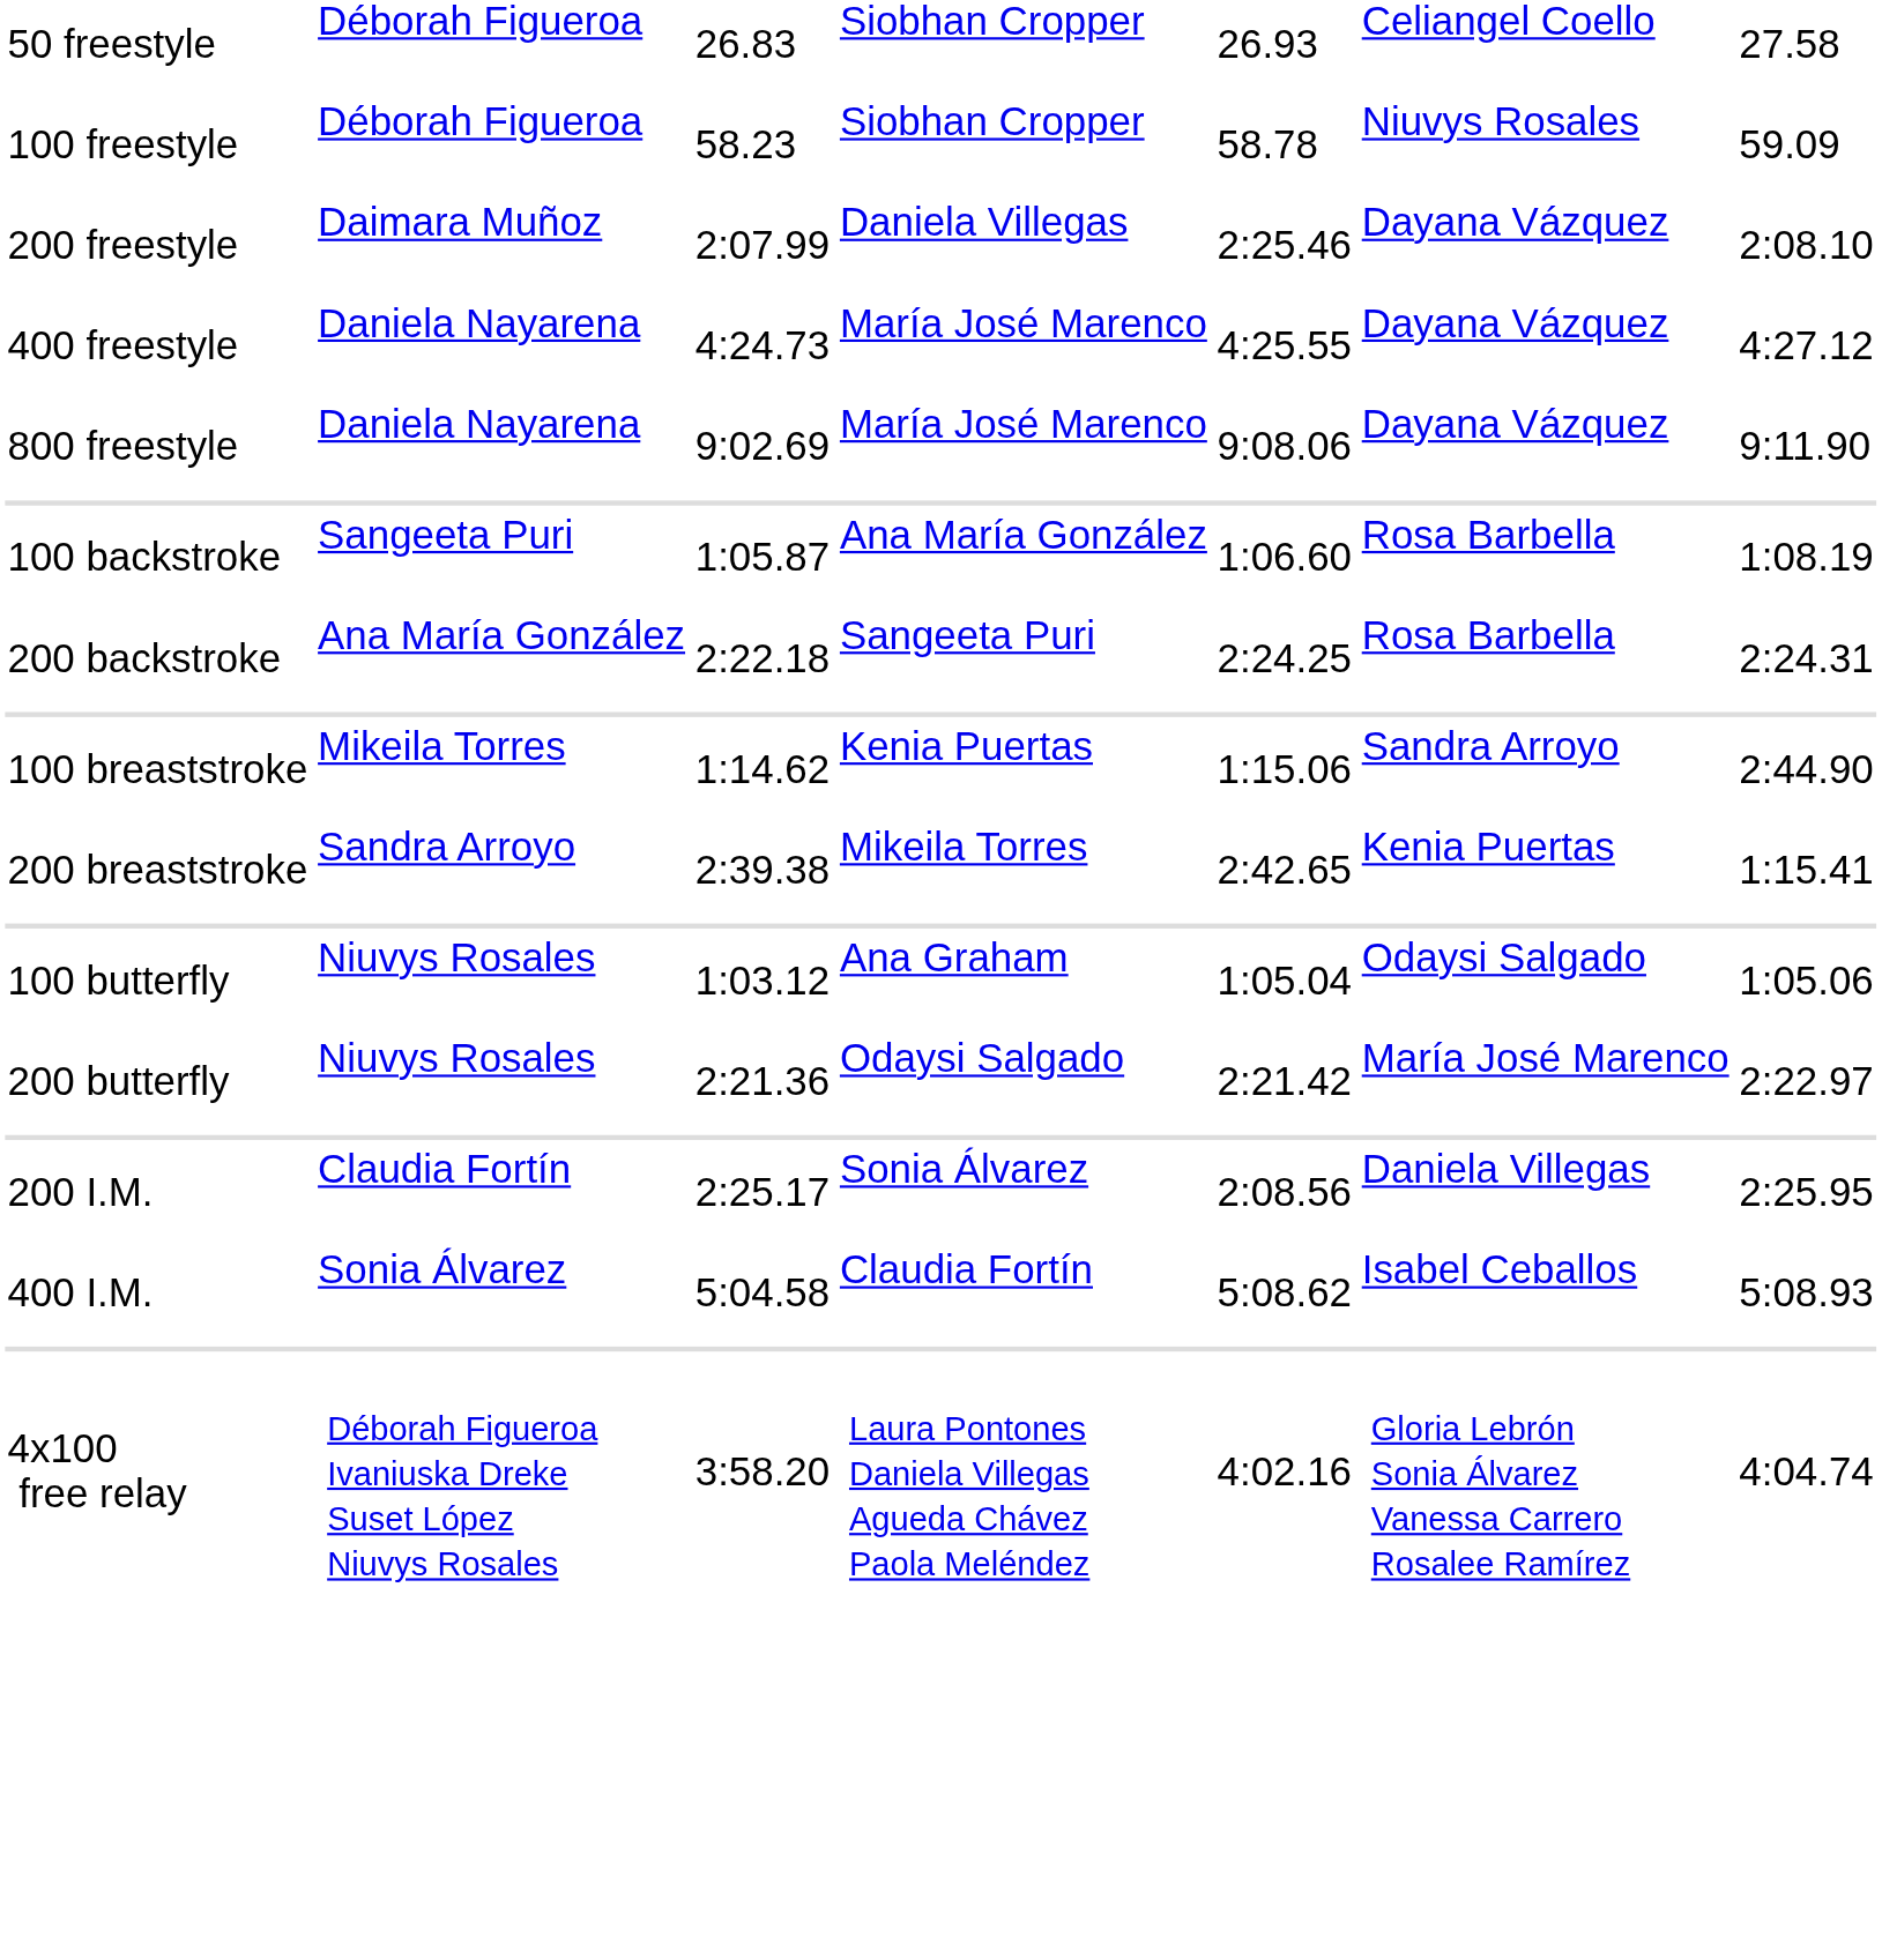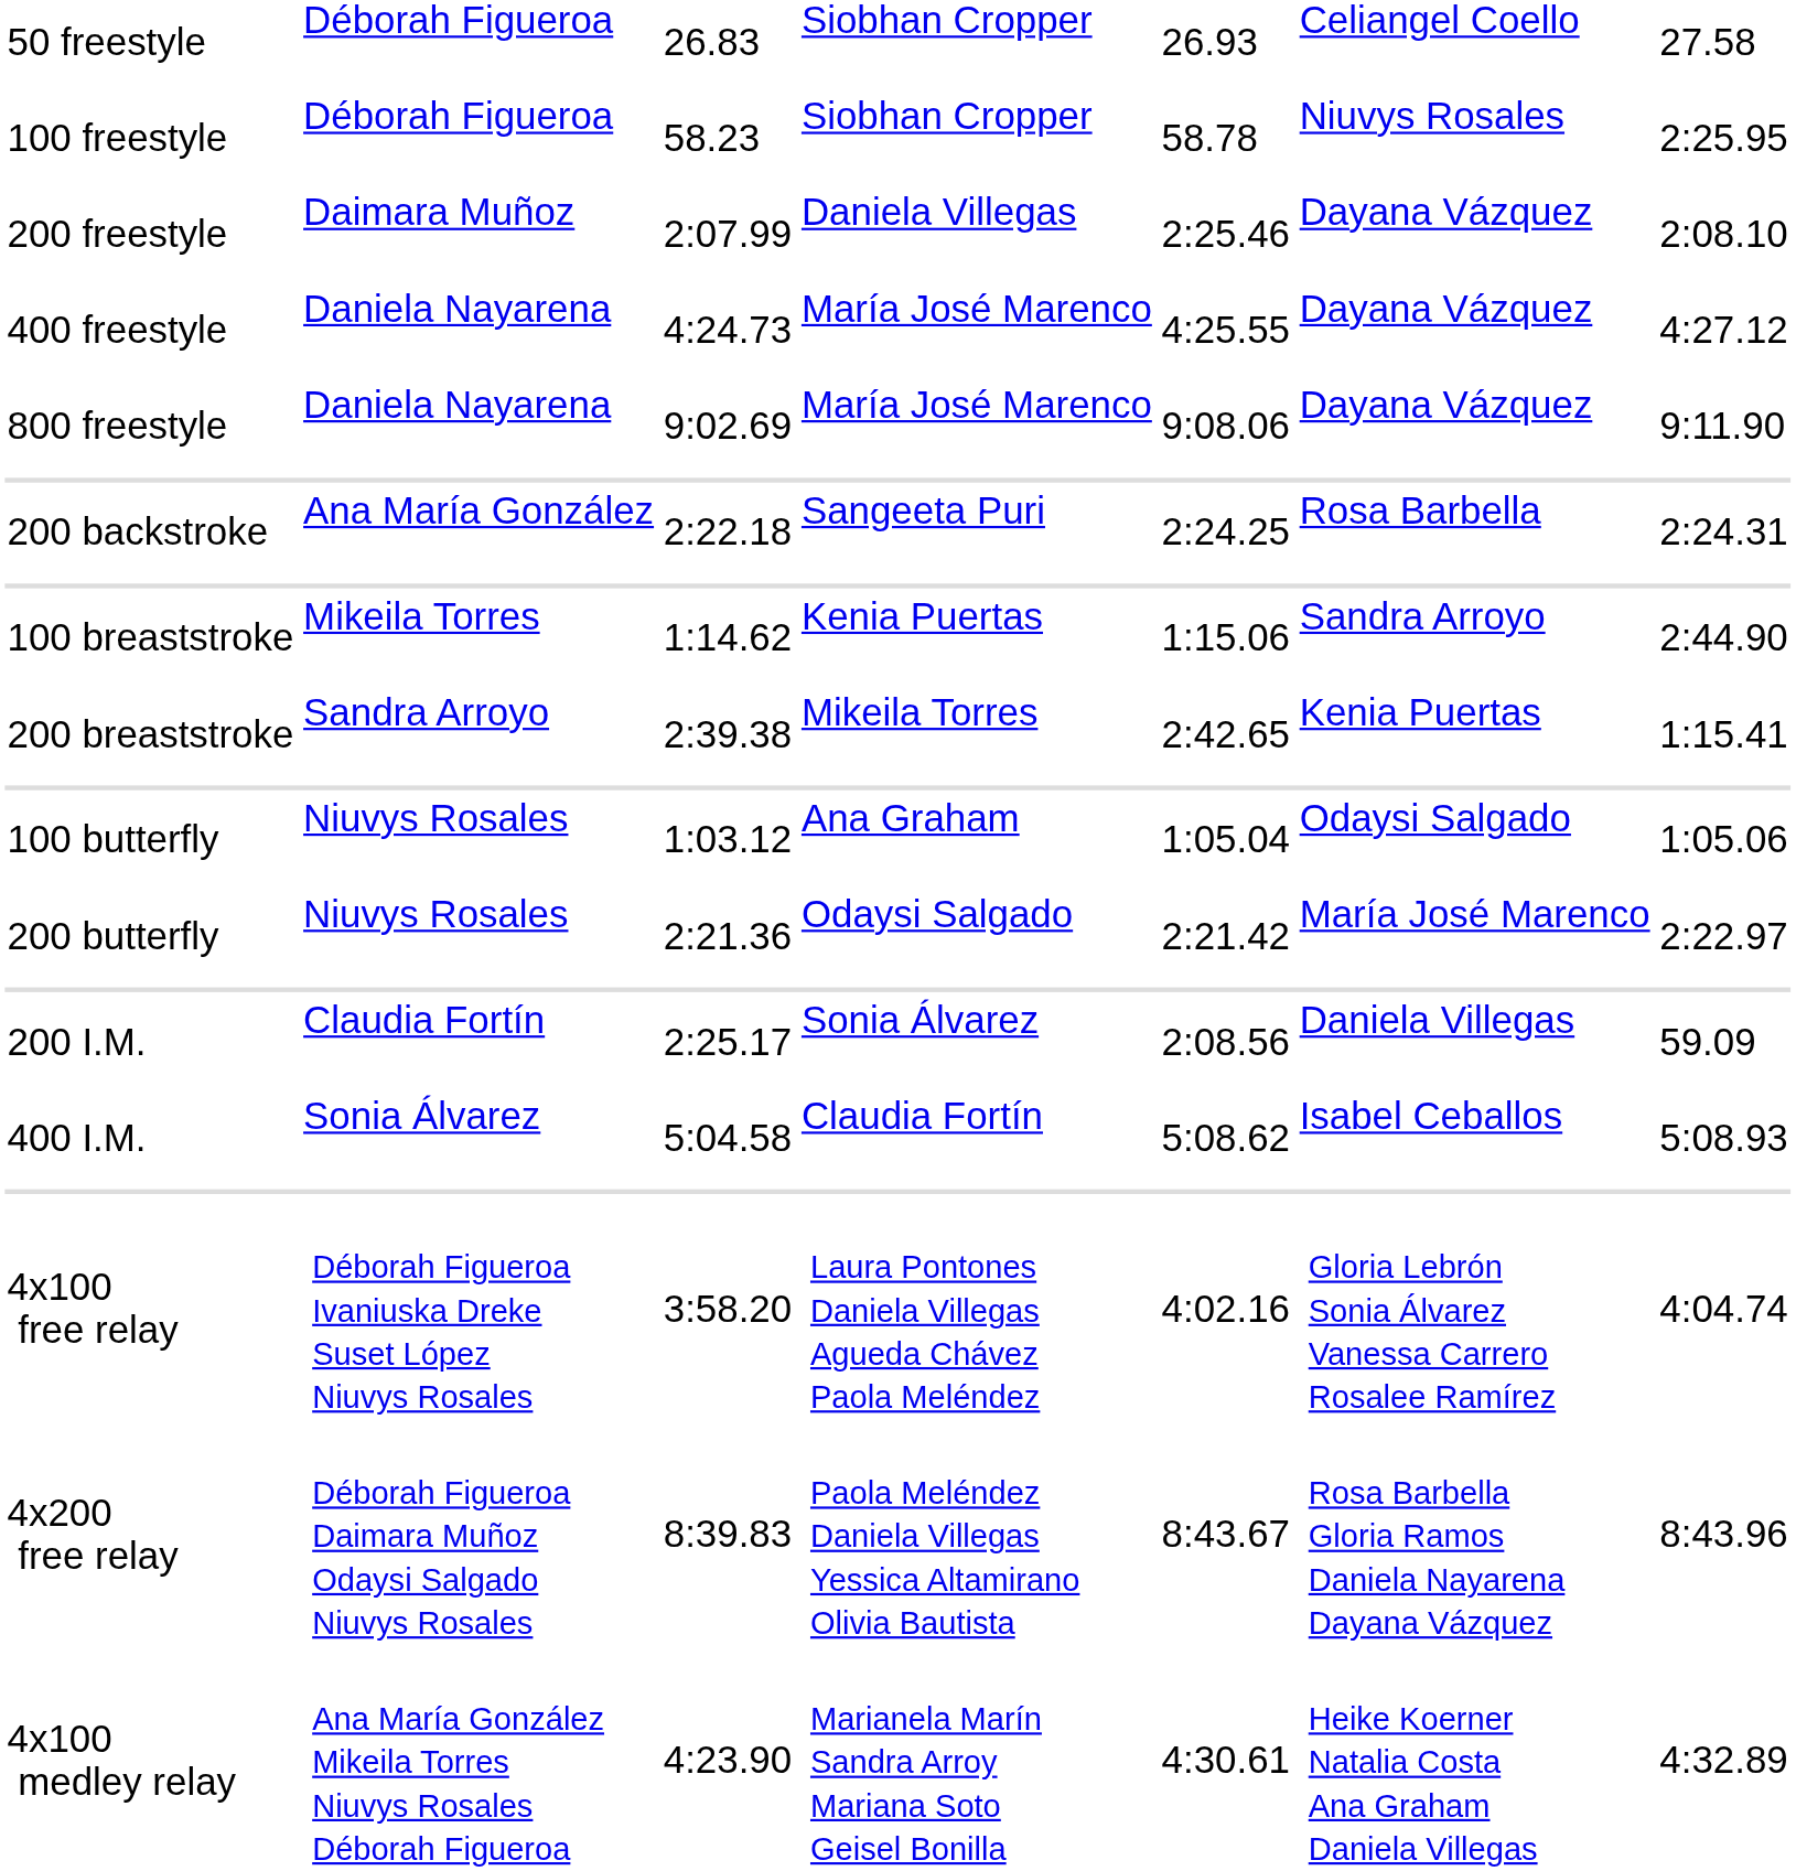 <table>
 <tr>
 <td>50 freestyle</td>
 <td><a href='#'>Déborah Figueroa</a> <small><br>   </small></td>
 <td>26.83</td>
 <td><a href='#'>Siobhan Cropper</a> <small><br>   </small></td>
 <td>26.93</td>
 <td><a href='#'>Celiangel Coello</a> <small><br>   </small></td>
 <td>27.58</td>
 </tr>
 <tr>
 <td>100 freestyle</td>
 <td><a href='#'>Déborah Figueroa</a> <small><br>   </small></td>
 <td>58.23</td>
 <td><a href='#'>Siobhan Cropper</a> <small><br>   </small></td>
 <td>58.78</td>
 <td><a href='#'>Niuvys Rosales</a> <small><br>   </small></td>
-<td>59.09</td>
+<td>2:25.95</td>
 </tr>
 <tr>
 <td>200 freestyle</td>
 <td><a href='#'>Daimara Muñoz</a> <small><br>   </small></td>
 <td>2:07.99</td>
 <td><a href='#'>Daniela Villegas</a> <small><br>   </small></td>
 <td>2:25.46</td>
 <td><a href='#'>Dayana Vázquez</a> <small><br>   </small></td>
 <td>2:08.10</td>
 </tr>
 <tr>
 <td>400 freestyle</td>
 <td><a href='#'>Daniela Nayarena</a> <small><br>   </small></td>
 <td>4:24.73</td>
 <td><a href='#'>María José Marenco</a> <small><br>   </small></td>
 <td>4:25.55</td>
 <td><a href='#'>Dayana Vázquez</a> <small><br>   </small></td>
 <td>4:27.12</td>
 </tr>
 <tr>
 <td>800 freestyle</td>
 <td><a href='#'>Daniela Nayarena</a> <small><br>   </small></td>
 <td>9:02.69</td>
 <td><a href='#'>María José Marenco</a> <small><br>   </small></td>
 <td>9:08.06</td>
 <td><a href='#'>Dayana Vázquez</a> <small><br>   </small></td>
 <td>9:11.90</td>
 </tr>
 <tr bgcolor=#DDDDDD>
 <td colspan=7></td>
-</tr>
-<tr>
-<td>100 backstroke</td>
-<td><a href='#'>Sangeeta Puri</a> <small><br>   </small></td>
-<td>1:05.87</td>
-<td><a href='#'>Ana María González</a> <small><br>   </small></td>
-<td>1:06.60</td>
-<td><a href='#'>Rosa Barbella</a> <small><br>   </small></td>
-<td>1:08.19</td>
 </tr>
 <tr>
 <td>200 backstroke</td>
 <td><a href='#'>Ana María González</a> <small><br>   </small></td>
 <td>2:22.18</td>
 <td><a href='#'>Sangeeta Puri</a> <small><br>   </small></td>
 <td>2:24.25</td>
 <td><a href='#'>Rosa Barbella</a> <small><br>   </small></td>
 <td>2:24.31</td>
 </tr>
 <tr bgcolor=#DDDDDD>
 <td colspan=7></td>
 </tr>
 <tr>
 <td>100 breaststroke</td>
 <td><a href='#'>Mikeila Torres</a> <small><br>   </small></td>
 <td>1:14.62</td>
 <td><a href='#'>Kenia Puertas</a> <small><br>   </small></td>
 <td>1:15.06</td>
 <td><a href='#'>Sandra Arroyo</a> <small><br>   </small></td>
 <td>2:44.90</td>
 </tr>
 <tr>
 <td>200 breaststroke</td>
 <td><a href='#'>Sandra Arroyo</a> <small><br>   </small></td>
 <td>2:39.38</td>
 <td><a href='#'>Mikeila Torres</a> <small><br>   </small></td>
 <td>2:42.65</td>
 <td><a href='#'>Kenia Puertas</a> <small><br>   </small></td>
 <td>1:15.41</td>
 </tr>
 <tr bgcolor=#DDDDDD>
 <td colspan=7></td>
 </tr>
 <tr>
 <td>100 butterfly</td>
 <td><a href='#'>Niuvys Rosales</a> <small><br>   </small></td>
 <td>1:03.12</td>
 <td><a href='#'>Ana Graham</a> <small><br>   </small></td>
 <td>1:05.04</td>
 <td><a href='#'>Odaysi Salgado</a> <small><br>   </small></td>
 <td>1:05.06</td>
 </tr>
 <tr>
 <td>200 butterfly</td>
 <td><a href='#'>Niuvys Rosales</a> <small><br>   </small></td>
 <td>2:21.36</td>
 <td><a href='#'>Odaysi Salgado</a> <small><br>   </small></td>
 <td>2:21.42</td>
 <td><a href='#'>María José Marenco</a> <small><br>   </small></td>
 <td>2:22.97</td>
 </tr>
 <tr bgcolor=#DDDDDD>
 <td colspan=7></td>
 </tr>
 <tr>
 <td>200 I.M.</td>
 <td><a href='#'>Claudia Fortín</a> <small><br>   </small></td>
 <td>2:25.17</td>
 <td><a href='#'>Sonia Álvarez</a> <small><br>   </small></td>
 <td>2:08.56</td>
 <td><a href='#'>Daniela Villegas</a> <small><br>   </small></td>
-<td>2:25.95</td>
+<td>59.09</td>
 </tr>
 <tr>
 <td>400 I.M.</td>
 <td><a href='#'>Sonia Álvarez</a> <small><br>   </small></td>
 <td>5:04.58</td>
 <td><a href='#'>Claudia Fortín</a> <small><br>   </small></td>
 <td>5:08.62</td>
 <td><a href='#'>Isabel Ceballos</a> <small><br>   </small></td>
 <td>5:08.93</td>
 </tr>
 <tr bgcolor=#DDDDDD>
 <td colspan=7></td>
 </tr>
 <tr>
 <td>4x100 <br> free relay</td>
 <td> <small><br>  <a href='#'>Déborah Figueroa</a> <br>  <a href='#'>Ivaniuska Dreke</a> <br>  <a href='#'>Suset López</a> <br>  <a href='#'>Niuvys Rosales</a> </small></td>
 <td>3:58.20</td>
 <td> <small><br>  <a href='#'>Laura Pontones</a> <br>  <a href='#'>Daniela Villegas</a> <br>  <a href='#'>Agueda Chávez</a> <br>  <a href='#'>Paola Meléndez</a> </small></td>
 <td>4:02.16</td>
 <td> <small><br>  <a href='#'>Gloria Lebrón</a> <br>  <a href='#'>Sonia Álvarez</a> <br>  <a href='#'>Vanessa Carrero</a> <br>  <a href='#'>Rosalee Ramírez</a> </small></td>
 <td>4:04.74</td>
 </tr>
 <tr>
+<td>4x200 <br> free relay</td>
+<td> <small><br>  <a href='#'>Déborah Figueroa</a> <br>  <a href='#'>Daimara Muñoz</a> <br>  <a href='#'>Odaysi Salgado</a> <br>  <a href='#'>Niuvys Rosales</a> </small></td>
+<td>8:39.83</td>
+<td> <small><br>  <a href='#'>Paola Meléndez</a> <br>  <a href='#'>Daniela Villegas</a> <br>  <a href='#'>Yessica Altamirano</a> <br>  <a href='#'>Olivia Bautista</a> </small></td>
+<td>8:43.67</td>
+<td> <small><br>  <a href='#'>Rosa Barbella</a> <br>  <a href='#'>Gloria Ramos</a> <br>  <a href='#'>Daniela Nayarena</a> <br>  <a href='#'>Dayana Vázquez</a> </small></td>
+<td>8:43.96</td>
+</tr>
+<tr>
+<td>4x100 <br> medley relay</td>
+<td> <small><br>  <a href='#'>Ana María González</a> <br>  <a href='#'>Mikeila Torres</a> <br>  <a href='#'>Niuvys Rosales</a> <br>  <a href='#'>Déborah Figueroa</a> </small></td>
+<td>4:23.90</td>
+<td> <small><br>  <a href='#'>Marianela Marín</a> <br>  <a href='#'>Sandra Arroy</a> <br>  <a href='#'>Mariana Soto</a> <br>  <a href='#'>Geisel Bonilla</a> </small></td>
+<td>4:30.61</td>
+<td> <small><br>  <a href='#'>Heike Koerner</a> <br>  <a href='#'>Natalia Costa</a> <br>  <a href='#'>Ana Graham</a> <br>  <a href='#'>Daniela Villegas</a> </small></td>
+<td>4:32.89</td>
+</tr>
+<tr>
 </tr>
 </table>
